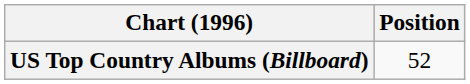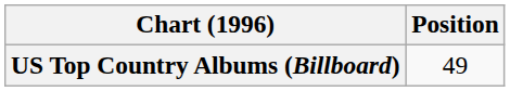 <table class="wikitable plainrowheaders" style="text-align:center">
 <tr>
 <th scope="col">Chart (1996)</th>
 <th scope="col">Position</th>
 </tr>
 <tr>
 <th scope="row">US Top Country Albums (<em>Billboard</em>)</th>
-<td>52</td>
+<td>49</td>
 </tr>
 </table>
